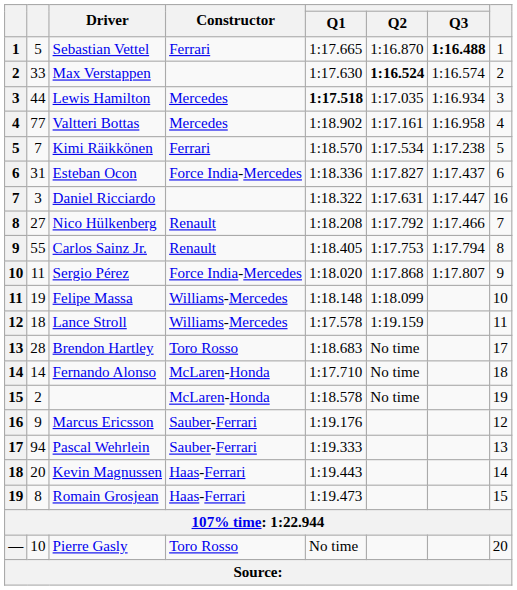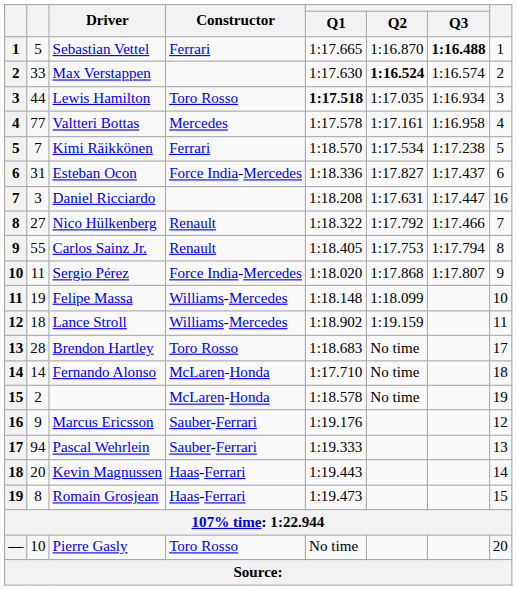 <table class="wikitable sortable" style="font-size: 85%;">
 <tr>
 <th rowspan="2"></th>
 <th rowspan="2"></th>
 <th rowspan="2">Driver</th>
 <th rowspan="2">Constructor</th>
 <th colspan="3"></th>
 <th rowspan="2"></th>
 </tr>
 <tr>
 <th>Q1</th>
 <th>Q2</th>
 <th>Q3</th>
 </tr>
 <tr>
 <th>1</th>
 <td align="center">5</td>
 <td> <a href='#'>Sebastian Vettel</a></td>
 <td><a href='#'>Ferrari</a></td>
 <td>1:17.665</td>
 <td>1:16.870</td>
 <td><strong>1:16.488</strong></td>
 <td align="center">1</td>
 </tr>
 <tr>
 <th>2</th>
 <td align="center">33</td>
 <td> <a href='#'>Max Verstappen</a></td>
 <td></td>
 <td>1:17.630</td>
 <td><strong>1:16.524</strong></td>
 <td>1:16.574</td>
 <td align="center">2</td>
 </tr>
 <tr>
 <th>3</th>
 <td align="center">44</td>
 <td> <a href='#'>Lewis Hamilton</a></td>
-<td><a href='#'>Mercedes</a></td>
+<td><a href='#'>Toro Rosso</a></td>
 <td><strong>1:17.518</strong></td>
 <td>1:17.035</td>
 <td>1:16.934</td>
 <td align="center">3</td>
 </tr>
 <tr>
 <th>4</th>
 <td align="center">77</td>
 <td> <a href='#'>Valtteri Bottas</a></td>
 <td><a href='#'>Mercedes</a></td>
-<td>1:18.902</td>
+<td>1:17.578</td>
 <td>1:17.161</td>
 <td>1:16.958</td>
 <td align="center">4</td>
 </tr>
 <tr>
 <th>5</th>
 <td align="center">7</td>
 <td> <a href='#'>Kimi Räikkönen</a></td>
 <td><a href='#'>Ferrari</a></td>
 <td>1:18.570</td>
 <td>1:17.534</td>
 <td>1:17.238</td>
 <td align="center">5</td>
 </tr>
 <tr>
 <th>6</th>
 <td align="center">31</td>
 <td> <a href='#'>Esteban Ocon</a></td>
 <td><a href='#'>Force India</a>-<a href='#'>Mercedes</a></td>
 <td>1:18.336</td>
 <td>1:17.827</td>
 <td>1:17.437</td>
 <td align="center">6</td>
 </tr>
 <tr>
 <th>7</th>
 <td align="center">3</td>
 <td> <a href='#'>Daniel Ricciardo</a></td>
 <td></td>
-<td>1:18.322</td>
+<td>1:18.208</td>
 <td>1:17.631</td>
 <td>1:17.447</td>
 <td align="center">16</td>
 </tr>
 <tr>
 <th>8</th>
 <td align="center">27</td>
 <td> <a href='#'>Nico Hülkenberg</a></td>
 <td><a href='#'>Renault</a></td>
-<td>1:18.208</td>
+<td>1:18.322</td>
 <td>1:17.792</td>
 <td>1:17.466</td>
 <td align="center">7</td>
 </tr>
 <tr>
 <th>9</th>
 <td align="center">55</td>
 <td> <a href='#'>Carlos Sainz Jr.</a></td>
 <td><a href='#'>Renault</a></td>
 <td>1:18.405</td>
 <td>1:17.753</td>
 <td>1:17.794</td>
 <td align="center">8</td>
 </tr>
 <tr>
 <th>10</th>
 <td align="center">11</td>
 <td> <a href='#'>Sergio Pérez</a></td>
 <td><a href='#'>Force India</a>-<a href='#'>Mercedes</a></td>
 <td>1:18.020</td>
 <td>1:17.868</td>
 <td>1:17.807</td>
 <td align="center">9</td>
 </tr>
 <tr>
 <th>11</th>
 <td align="center">19</td>
 <td> <a href='#'>Felipe Massa</a></td>
 <td><a href='#'>Williams</a>-<a href='#'>Mercedes</a></td>
 <td>1:18.148</td>
 <td>1:18.099</td>
 <td></td>
 <td align="center">10</td>
 </tr>
 <tr>
 <th>12</th>
 <td align="center">18</td>
 <td> <a href='#'>Lance Stroll</a></td>
 <td><a href='#'>Williams</a>-<a href='#'>Mercedes</a></td>
-<td>1:17.578</td>
+<td>1:18.902</td>
 <td>1:19.159</td>
 <td></td>
 <td align="center">11</td>
 </tr>
 <tr>
 <th>13</th>
 <td align="center">28</td>
 <td> <a href='#'>Brendon Hartley</a></td>
 <td><a href='#'>Toro Rosso</a></td>
 <td>1:18.683</td>
 <td>No time</td>
 <td></td>
 <td align="center">17</td>
 </tr>
 <tr>
 <th>14</th>
 <td align="center">14</td>
 <td> <a href='#'>Fernando Alonso</a></td>
 <td><a href='#'>McLaren</a>-<a href='#'>Honda</a></td>
 <td>1:17.710</td>
 <td>No time</td>
 <td></td>
 <td align="center">18</td>
 </tr>
 <tr>
 <th>15</th>
 <td align="center">2</td>
 <td></td>
 <td><a href='#'>McLaren</a>-<a href='#'>Honda</a></td>
 <td>1:18.578</td>
 <td>No time</td>
 <td></td>
 <td align="center">19</td>
 </tr>
 <tr>
 <th>16</th>
 <td align="center">9</td>
 <td> <a href='#'>Marcus Ericsson</a></td>
 <td><a href='#'>Sauber</a>-<a href='#'>Ferrari</a></td>
 <td>1:19.176</td>
 <td></td>
 <td></td>
 <td align="center">12</td>
 </tr>
 <tr>
 <th>17</th>
 <td align="center">94</td>
 <td> <a href='#'>Pascal Wehrlein</a></td>
 <td><a href='#'>Sauber</a>-<a href='#'>Ferrari</a></td>
 <td>1:19.333</td>
 <td></td>
 <td></td>
 <td align="center">13</td>
 </tr>
 <tr>
 <th>18</th>
 <td align="center">20</td>
 <td> <a href='#'>Kevin Magnussen</a></td>
 <td><a href='#'>Haas</a>-<a href='#'>Ferrari</a></td>
 <td>1:19.443</td>
 <td></td>
 <td></td>
 <td align="center">14</td>
 </tr>
 <tr>
 <th>19</th>
 <td align="center">8</td>
 <td> <a href='#'>Romain Grosjean</a></td>
 <td><a href='#'>Haas</a>-<a href='#'>Ferrari</a></td>
 <td>1:19.473</td>
 <td></td>
 <td></td>
 <td align="center">15</td>
 </tr>
 <tr>
 <th colspan="8"><a href='#'>107% time</a>: 1:22.944</th>
 </tr>
 <tr>
 <th>—</th>
 <td align="center">10</td>
 <td> <a href='#'>Pierre Gasly</a></td>
 <td><a href='#'>Toro Rosso</a></td>
 <td>No time</td>
 <td></td>
 <td></td>
 <td align="center">20</td>
 </tr>
 <tr>
 <th colspan="8">Source:</th>
 </tr>
 </table>
